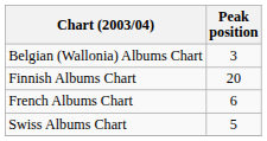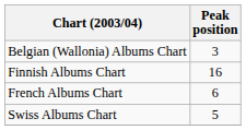 <table class="wikitable sortable">
 <tr>
 <th>Chart (2003/04)</th>
 <th>Peak<br>position</th>
 </tr>
 <tr>
 <td>Belgian (Wallonia) Albums Chart</td>
 <td align="center">3</td>
 </tr>
 <tr>
 <td>Finnish Albums Chart</td>
-<td align="center">20</td>
+<td align="center">16</td>
 </tr>
 <tr>
 <td>French Albums Chart</td>
 <td align="center">6</td>
 </tr>
 <tr>
 <td>Swiss Albums Chart</td>
 <td align="center">5</td>
 </tr>
 <tr>
 </tr>
 </table>
